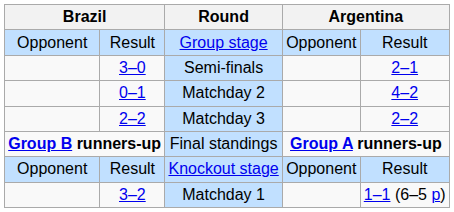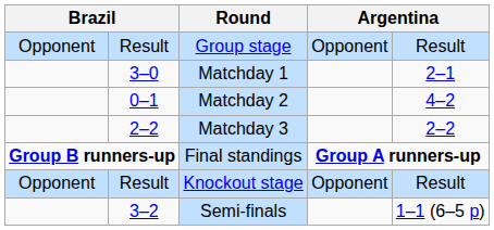 <table class="wikitable" style="text-align:center">
 <tr>
 <th colspan=4>Brazil</th>
 <th>Round</th>
 <th colspan=4>Argentina</th>
 </tr>
 <tr style="background:#c1e0ff">
 <td>Opponent</td>
 <td colspan=3>Result</td>
 <td><a href='#'>Group stage</a></td>
 <td>Opponent</td>
 <td colspan=3>Result</td>
 </tr>
 <tr>
 <td align=left></td>
 <td colspan=3><a href='#'>3–0</a></td>
-<td style="background:#c1e0ff">Semi-finals</td>
+<td style="background:#c1e0ff">Matchday 1</td>
 <td align=left></td>
 <td colspan=3><a href='#'>2–1</a></td>
 </tr>
 <tr>
 <td align=left></td>
 <td colspan=3><a href='#'>0–1</a></td>
 <td style="background:#c1e0ff">Matchday 2</td>
 <td align=left></td>
 <td colspan=3><a href='#'>4–2</a></td>
 </tr>
 <tr>
 <td align=left></td>
 <td colspan=3><a href='#'>2–2</a></td>
 <td style="background:#c1e0ff">Matchday 3</td>
 <td align=left></td>
 <td colspan=3><a href='#'>2–2</a></td>
 </tr>
 <tr>
 <td colspan=4 valign=top><strong><a href='#'>Group B</a> runners-up</strong><br></td>
 <td style="background:#c1e0ff">Final standings</td>
 <td colspan=4 valign=top><strong><a href='#'>Group A</a> runners-up</strong><br></td>
 </tr>
 <tr style="background:#c1e0ff"|>
 <td>Opponent</td>
 <td colspan=3>Result</td>
 <td><a href='#'>Knockout stage</a></td>
 <td>Opponent</td>
 <td colspan=3>Result</td>
 </tr>
 <tr>
 <td align=left></td>
 <td colspan=3><a href='#'>3–2</a></td>
-<td style="background:#c1e0ff">Matchday 1</td>
+<td style="background:#c1e0ff">Semi-finals</td>
 <td align=left></td>
 <td colspan=3><a href='#'>1–1</a> (6–5 <a href='#'>p</a>)</td>
 </tr>
 </table>
